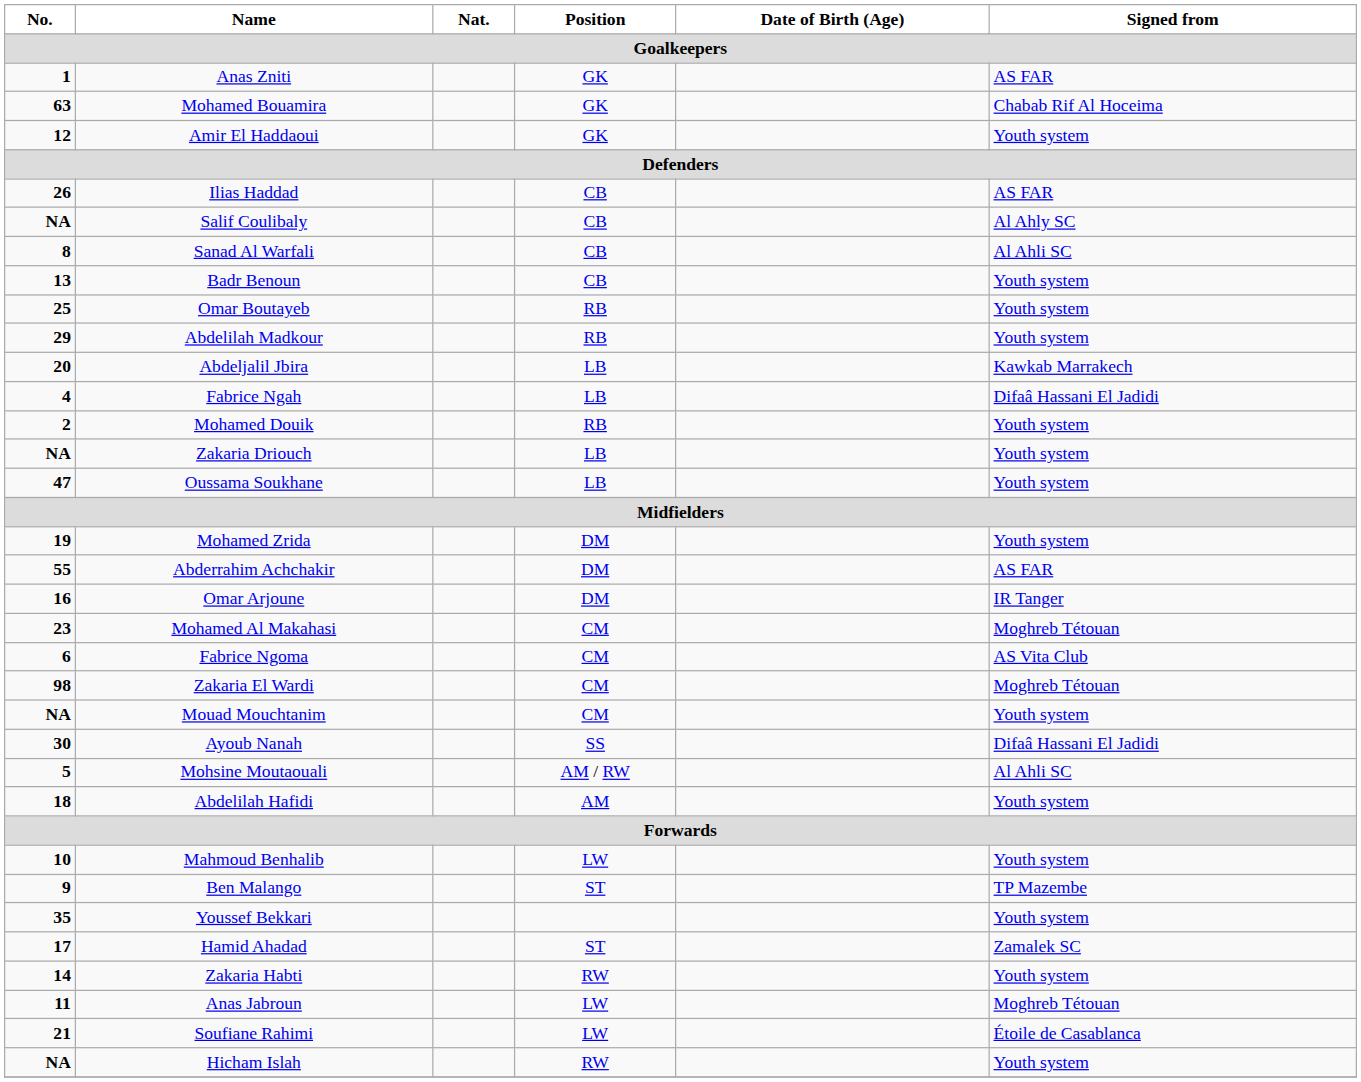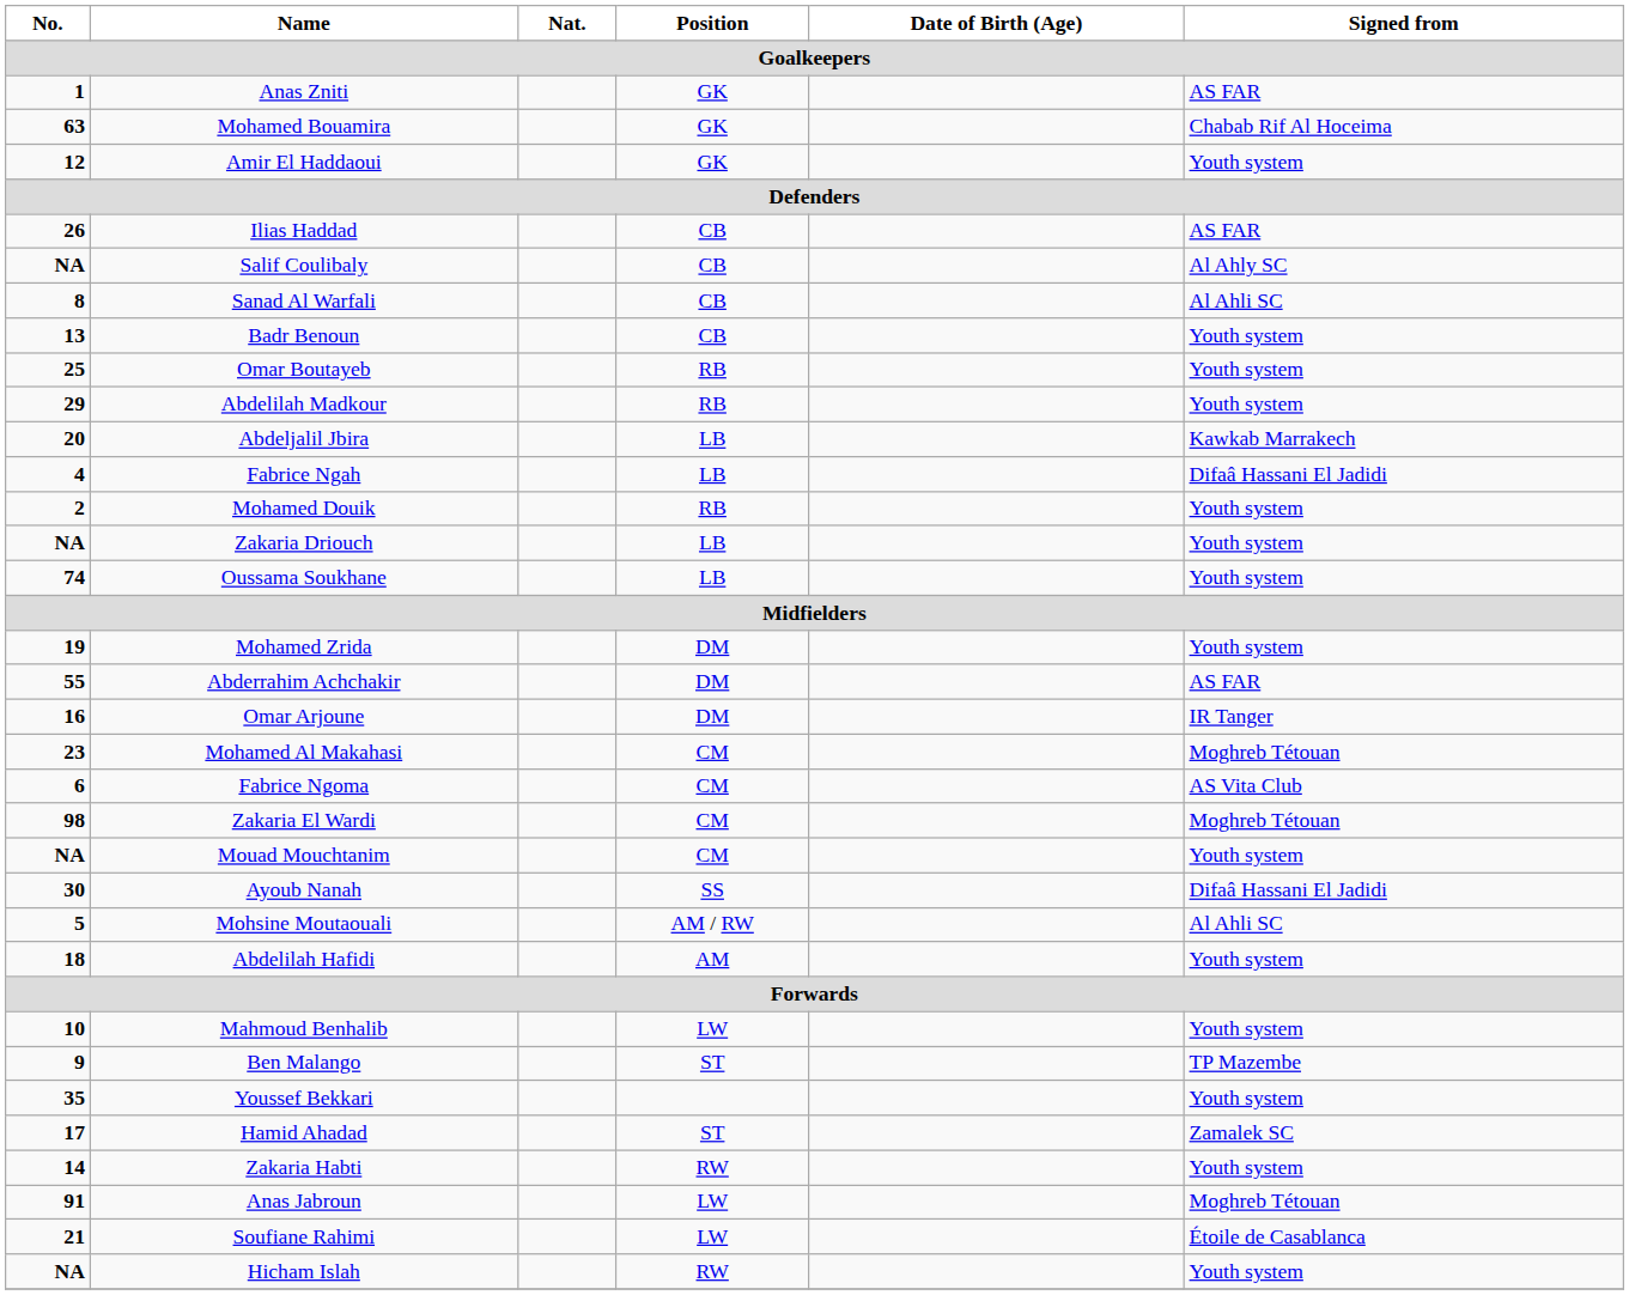 <table class="wikitable" style="text-align:center; font-size:90%; width:70%">
 <tr>
 <th style="background:white; color:black; text-align:center;">No.</th>
 <th style="background:white; color:black; text-align:center;">Name</th>
 <th style="background:white; color:black; text-align:center;">Nat.</th>
 <th style="background:white; color:black; text-align:center;">Position</th>
 <th style="background:white; color:black; text-align:center;">Date of Birth (Age)</th>
 <th style="background:white; color:black; text-align:center;">Signed from</th>
 </tr>
 <tr>
 <th colspan=10 style="background:#DCDCDC; text-align:center;">Goalkeepers</th>
 </tr>
 <tr>
 <td style="text-align:right"><strong>1</strong></td>
 <td><a href='#'>Anas Zniti</a></td>
 <td></td>
 <td><a href='#'>GK</a></td>
 <td></td>
 <td style="text-align:left"> <a href='#'>AS FAR</a></td>
 </tr>
 <tr>
 <td style="text-align:right"><strong>63</strong></td>
 <td><a href='#'>Mohamed Bouamira</a></td>
 <td></td>
 <td><a href='#'>GK</a></td>
 <td></td>
 <td style="text-align:left"> <a href='#'>Chabab Rif Al Hoceima</a></td>
 </tr>
 <tr>
 <td style="text-align:right"><strong>12</strong></td>
 <td><a href='#'>Amir El Haddaoui</a></td>
 <td></td>
 <td><a href='#'>GK</a></td>
 <td></td>
 <td style="text-align:left"> <a href='#'>Youth system</a></td>
 </tr>
 <tr>
 <th colspan=10 style="background:#DCDCDC; text-align:center;">Defenders</th>
 </tr>
 <tr>
 <td style="text-align:right"><strong>26</strong></td>
 <td><a href='#'>Ilias Haddad</a></td>
 <td></td>
 <td><a href='#'>CB</a></td>
 <td></td>
 <td style="text-align:left"> <a href='#'>AS FAR</a></td>
 </tr>
 <tr>
 <td style="text-align:right"><strong>NA</strong></td>
 <td><a href='#'>Salif Coulibaly</a></td>
 <td></td>
 <td><a href='#'>CB</a></td>
 <td></td>
 <td style="text-align:left"> <a href='#'>Al Ahly SC</a></td>
 </tr>
 <tr>
 <td style="text-align:right"><strong>8</strong></td>
 <td><a href='#'>Sanad Al Warfali</a></td>
 <td></td>
 <td><a href='#'>CB</a></td>
 <td></td>
 <td style="text-align:left"> <a href='#'>Al Ahli SC</a></td>
 </tr>
 <tr>
 <td style="text-align:right"><strong>13</strong></td>
 <td><a href='#'>Badr Benoun</a></td>
 <td></td>
 <td><a href='#'>CB</a></td>
 <td></td>
 <td style="text-align:left"> <a href='#'>Youth system</a></td>
 </tr>
 <tr>
 <td style="text-align:right"><strong>25</strong></td>
 <td><a href='#'>Omar Boutayeb</a></td>
 <td></td>
 <td><a href='#'>RB</a></td>
 <td></td>
 <td style="text-align:left"> <a href='#'>Youth system</a></td>
 </tr>
 <tr>
 <td style="text-align:right"><strong>29</strong></td>
 <td><a href='#'>Abdelilah Madkour</a></td>
 <td></td>
 <td><a href='#'>RB</a></td>
 <td></td>
 <td style="text-align:left"> <a href='#'>Youth system</a></td>
 </tr>
 <tr>
 <td style="text-align:right"><strong>20</strong></td>
 <td><a href='#'>Abdeljalil Jbira</a></td>
 <td></td>
 <td><a href='#'>LB</a></td>
 <td></td>
 <td style="text-align:left"> <a href='#'>Kawkab Marrakech</a></td>
 </tr>
 <tr>
 <td style="text-align:right"><strong>4</strong></td>
 <td><a href='#'>Fabrice Ngah</a></td>
 <td></td>
 <td><a href='#'>LB</a></td>
 <td></td>
 <td style="text-align:left"> <a href='#'>Difaâ Hassani El Jadidi</a></td>
 </tr>
 <tr>
 <td style="text-align:right"><strong>2</strong></td>
 <td><a href='#'>Mohamed Douik</a></td>
 <td></td>
 <td><a href='#'>RB</a></td>
 <td></td>
 <td style="text-align:left"> <a href='#'>Youth system</a></td>
 </tr>
 <tr>
 <td style="text-align:right"><strong>NA</strong></td>
 <td><a href='#'>Zakaria Driouch</a></td>
 <td></td>
 <td><a href='#'>LB</a></td>
 <td></td>
 <td style="text-align:left"> <a href='#'>Youth system</a></td>
 </tr>
 <tr>
-<td style="text-align:right"><strong>47</strong></td>
+<td style="text-align:right"><strong>74</strong></td>
 <td><a href='#'>Oussama Soukhane</a></td>
 <td></td>
 <td><a href='#'>LB</a></td>
 <td></td>
 <td style="text-align:left"> <a href='#'>Youth system</a></td>
 </tr>
 <tr>
 <th colspan=10 style="background:#DCDCDC; text-align:center;">Midfielders</th>
 </tr>
 <tr>
 <td style="text-align:right"><strong>19</strong></td>
 <td><a href='#'>Mohamed Zrida</a></td>
 <td></td>
 <td><a href='#'>DM</a></td>
 <td></td>
 <td style="text-align:left"> <a href='#'>Youth system</a></td>
 </tr>
 <tr>
 <td style="text-align:right"><strong>55</strong></td>
 <td><a href='#'>Abderrahim Achchakir</a></td>
 <td></td>
 <td><a href='#'>DM</a></td>
 <td></td>
 <td style="text-align:left"> <a href='#'>AS FAR</a></td>
 </tr>
 <tr>
 <td style="text-align:right"><strong>16</strong></td>
 <td><a href='#'>Omar Arjoune</a></td>
 <td></td>
 <td><a href='#'>DM</a></td>
 <td></td>
 <td style="text-align:left"> <a href='#'>IR Tanger</a></td>
 </tr>
 <tr>
 <td style="text-align:right"><strong>23</strong></td>
 <td><a href='#'>Mohamed Al Makahasi</a></td>
 <td></td>
 <td><a href='#'>CM</a></td>
 <td></td>
 <td style="text-align:left"> <a href='#'>Moghreb Tétouan</a></td>
 </tr>
 <tr>
 <td style="text-align:right"><strong>6</strong></td>
 <td><a href='#'>Fabrice Ngoma</a></td>
 <td></td>
 <td><a href='#'>CM</a></td>
 <td></td>
 <td style="text-align:left"> <a href='#'>AS Vita Club</a></td>
 </tr>
 <tr>
 <td style="text-align:right"><strong>98</strong></td>
 <td><a href='#'>Zakaria El Wardi</a></td>
 <td></td>
 <td><a href='#'>CM</a></td>
 <td></td>
 <td style="text-align:left"> <a href='#'>Moghreb Tétouan</a></td>
 </tr>
 <tr>
 <td style="text-align:right"><strong>NA</strong></td>
 <td><a href='#'>Mouad Mouchtanim</a></td>
 <td></td>
 <td><a href='#'>CM</a></td>
 <td></td>
 <td style="text-align:left"> <a href='#'>Youth system</a></td>
 </tr>
 <tr>
 <td style="text-align:right"><strong>30</strong></td>
 <td><a href='#'>Ayoub Nanah</a></td>
 <td></td>
 <td><a href='#'>SS</a></td>
 <td></td>
 <td style="text-align:left"> <a href='#'>Difaâ Hassani El Jadidi</a></td>
 </tr>
 <tr>
 <td style="text-align:right"><strong>5</strong></td>
 <td><a href='#'>Mohsine Moutaouali</a></td>
 <td></td>
 <td><a href='#'>AM</a> / <a href='#'>RW</a></td>
 <td></td>
 <td style="text-align:left"> <a href='#'>Al Ahli SC</a></td>
 </tr>
 <tr>
 <td style="text-align:right"><strong>18</strong></td>
 <td><a href='#'>Abdelilah Hafidi</a></td>
 <td></td>
 <td><a href='#'>AM</a></td>
 <td></td>
 <td style="text-align:left"> <a href='#'>Youth system</a></td>
 </tr>
 <tr>
 <th colspan=10 style="background:#DCDCDC; text-align:center;">Forwards</th>
 </tr>
 <tr>
 <td style="text-align:right"><strong>10</strong></td>
 <td><a href='#'>Mahmoud Benhalib</a></td>
 <td></td>
 <td><a href='#'>LW</a></td>
 <td></td>
 <td style="text-align:left"> <a href='#'>Youth system</a></td>
 </tr>
 <tr>
 <td style="text-align:right"><strong>9</strong></td>
 <td><a href='#'>Ben Malango</a></td>
 <td></td>
 <td><a href='#'>ST</a></td>
 <td></td>
 <td style="text-align:left"> <a href='#'>TP Mazembe</a></td>
 </tr>
 <tr>
 <td style="text-align:right"><strong>35</strong></td>
 <td><a href='#'>Youssef Bekkari</a></td>
 <td></td>
 <td></td>
 <td></td>
 <td style="text-align:left"> <a href='#'>Youth system</a></td>
 </tr>
 <tr>
 <td style="text-align:right"><strong>17</strong></td>
 <td><a href='#'>Hamid Ahadad</a></td>
 <td></td>
 <td><a href='#'>ST</a></td>
 <td></td>
 <td style="text-align:left"> <a href='#'>Zamalek SC</a></td>
 </tr>
 <tr>
 <td style="text-align:right"><strong>14</strong></td>
 <td><a href='#'>Zakaria Habti</a></td>
 <td></td>
 <td><a href='#'>RW</a></td>
 <td></td>
 <td style="text-align:left"> <a href='#'>Youth system</a></td>
 </tr>
 <tr>
-<td style="text-align:right"><strong>11</strong></td>
+<td style="text-align:right"><strong>91</strong></td>
 <td><a href='#'>Anas Jabroun</a></td>
 <td></td>
 <td><a href='#'>LW</a></td>
 <td></td>
 <td style="text-align:left"> <a href='#'>Moghreb Tétouan</a></td>
 </tr>
 <tr>
 <td style="text-align:right"><strong>21</strong></td>
 <td><a href='#'>Soufiane Rahimi</a></td>
 <td></td>
 <td><a href='#'>LW</a></td>
 <td></td>
 <td style="text-align:left"> <a href='#'>Étoile de Casablanca</a></td>
 </tr>
 <tr>
 <td style="text-align:right"><strong>NA</strong></td>
 <td><a href='#'>Hicham Islah</a></td>
 <td></td>
 <td><a href='#'>RW</a></td>
 <td></td>
 <td style="text-align:left"> <a href='#'>Youth system</a></td>
 </tr>
 <tr>
 </tr>
 </table>
